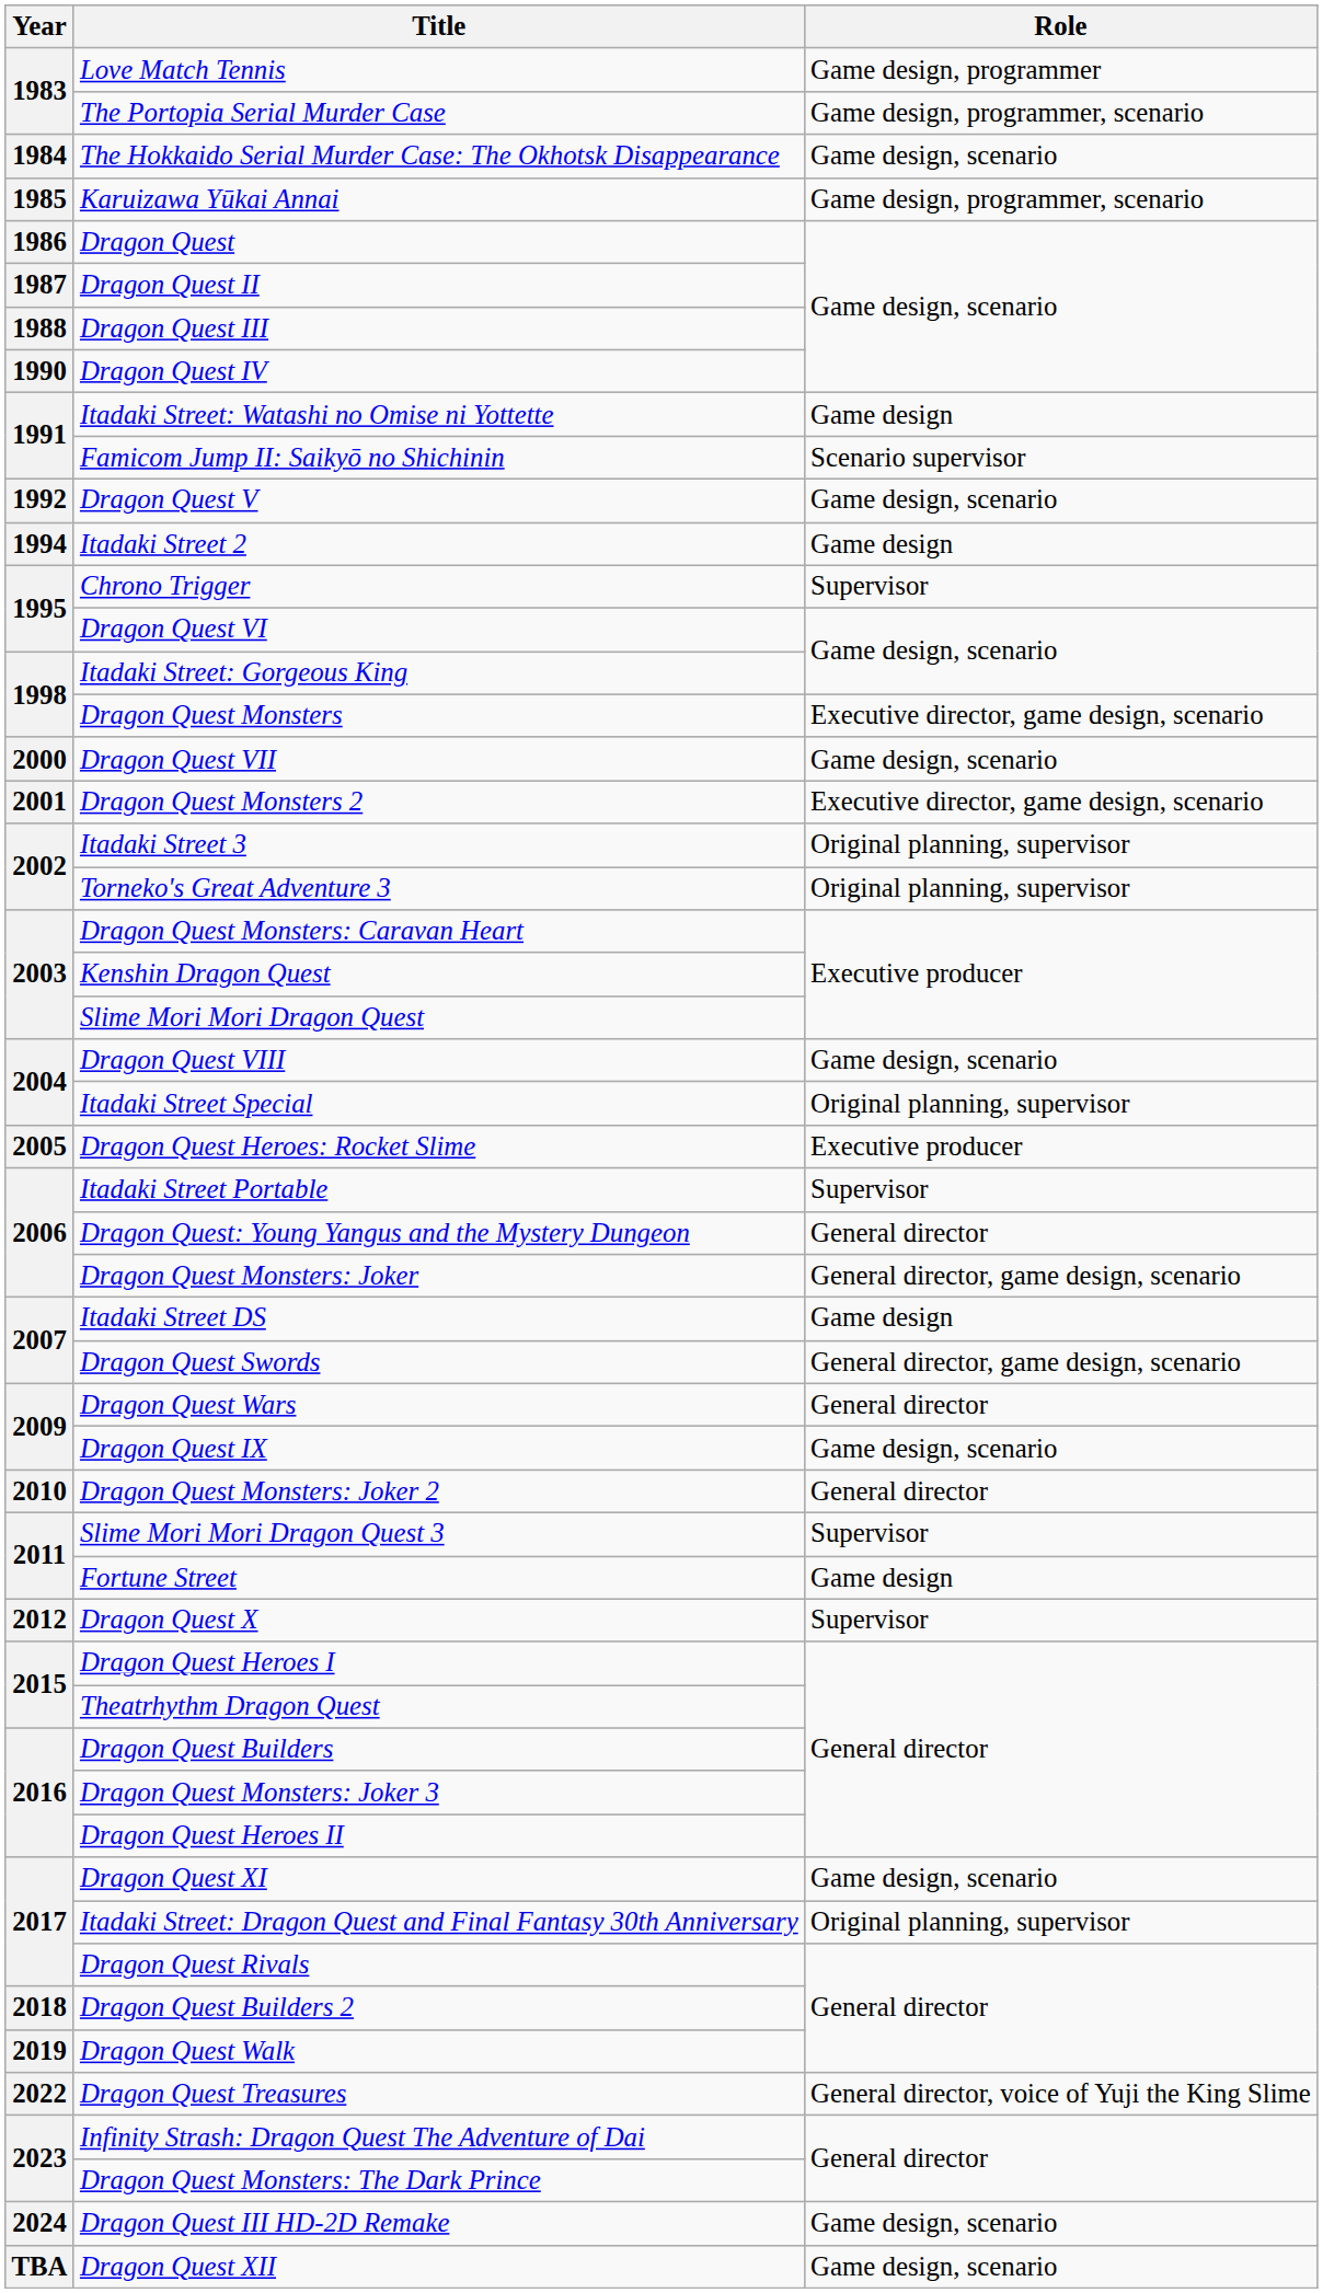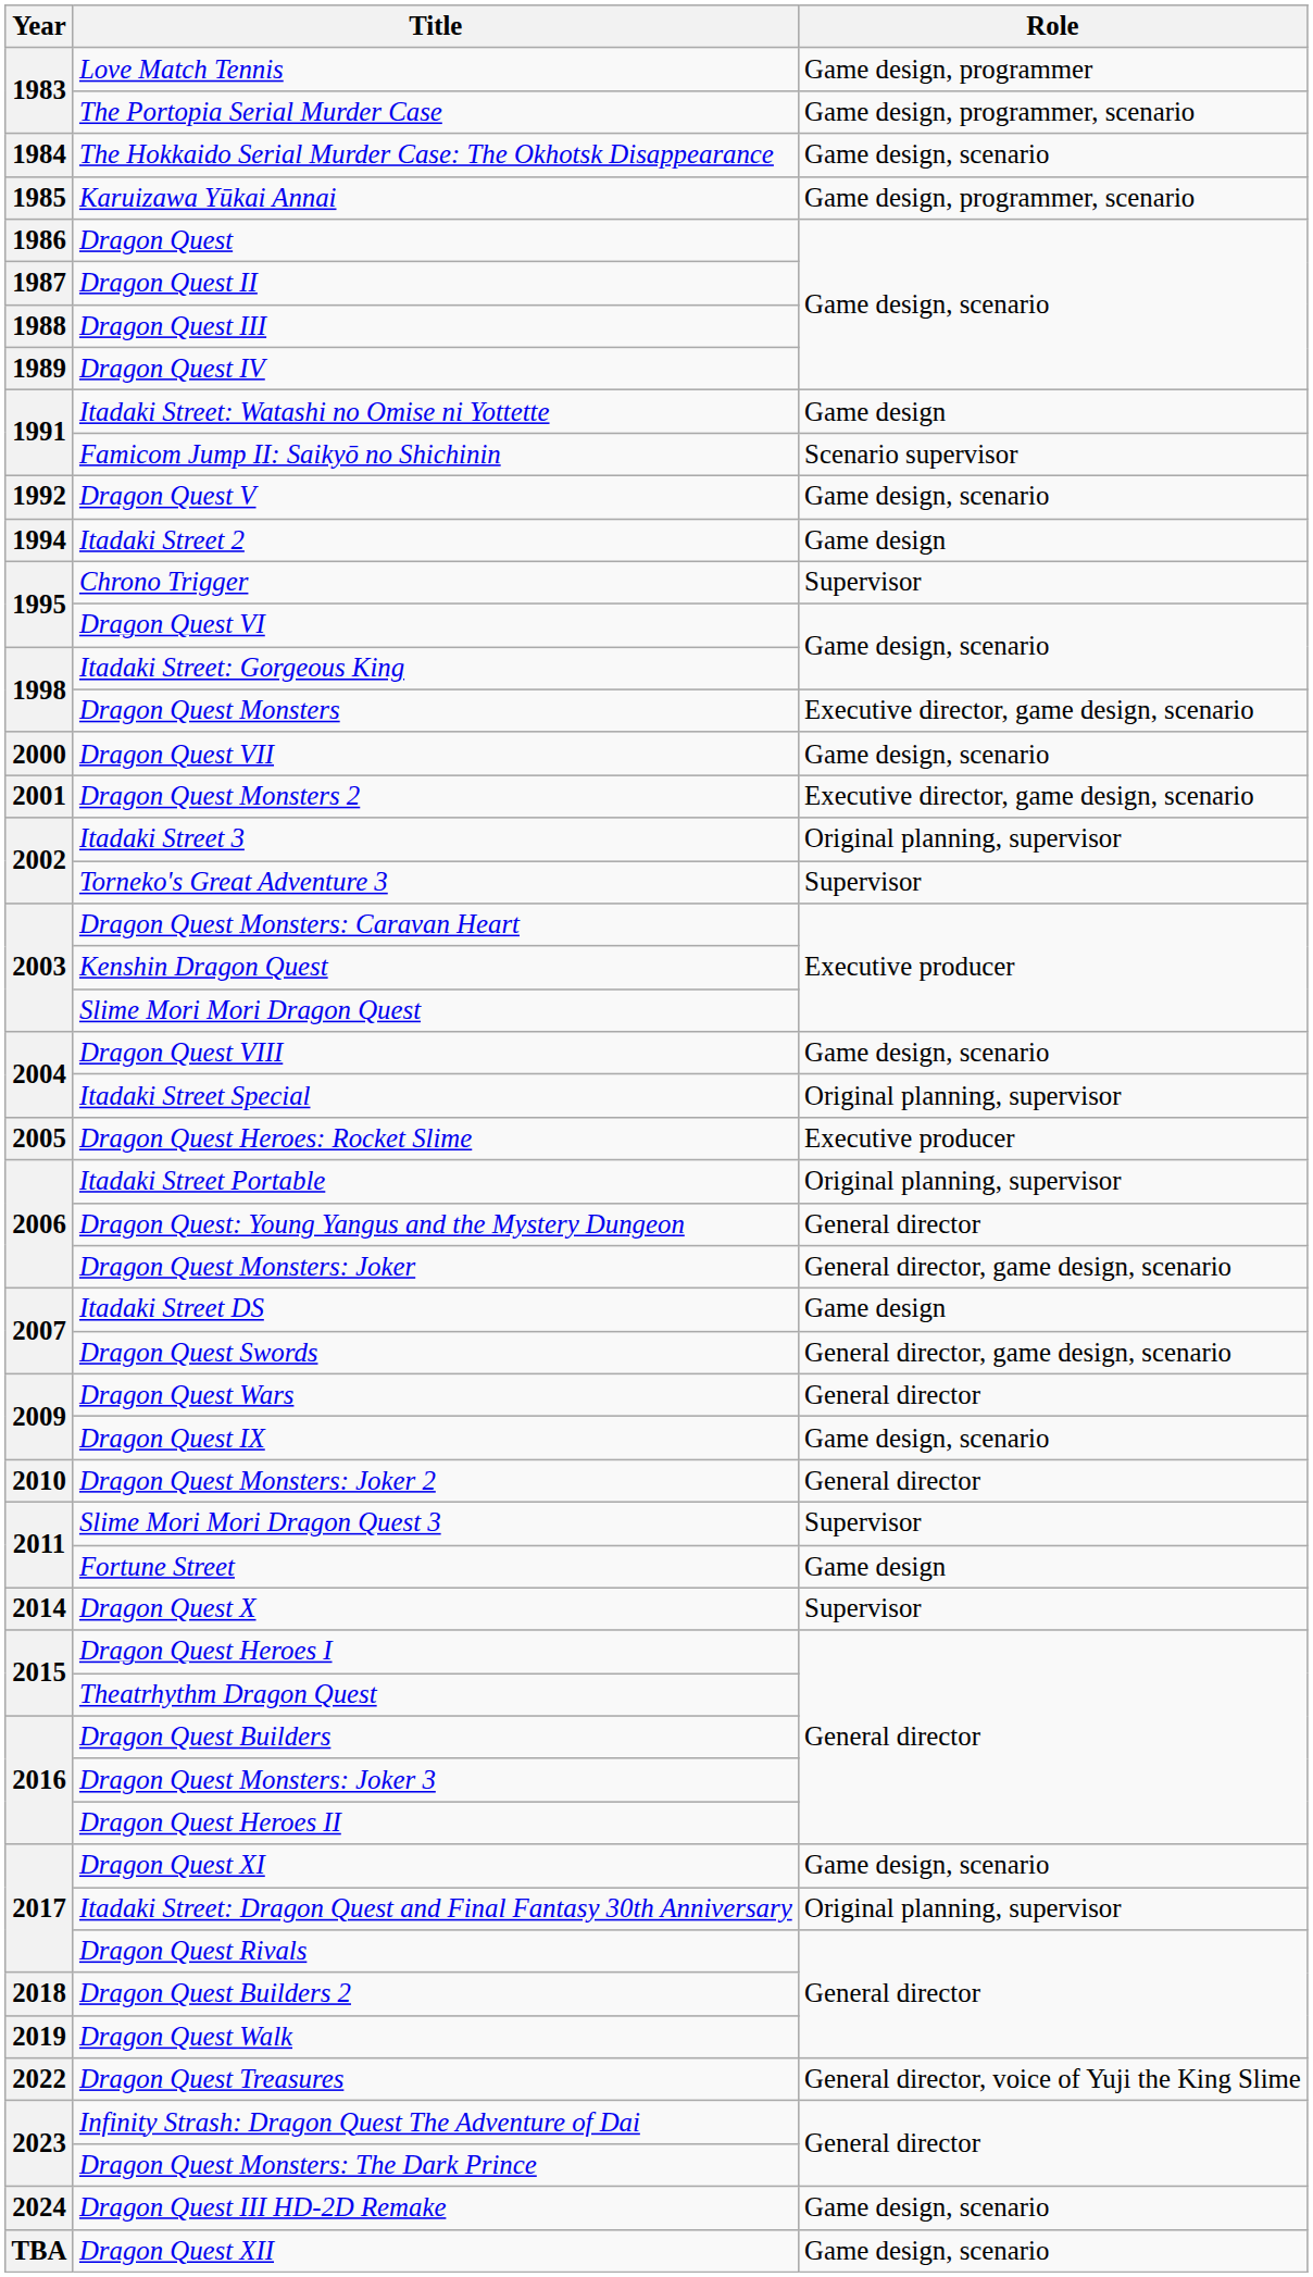 <table class="wikitable sortable">
 <tr>
 <th scope="col">Year</th>
 <th scope="col">Title</th>
 <th scope="col">Role</th>
 </tr>
 <tr>
 <th scope="row" rowspan="2">1983</th>
 <td><em><a href='#'>Love Match Tennis</a></em></td>
 <td>Game design, programmer</td>
 </tr>
 <tr>
 <td><em><a href='#'>The Portopia Serial Murder Case</a></em></td>
 <td>Game design, programmer, scenario</td>
 </tr>
 <tr>
 <th scope="row">1984</th>
 <td><em><a href='#'>The Hokkaido Serial Murder Case: The Okhotsk Disappearance</a></em></td>
 <td>Game design, scenario</td>
 </tr>
 <tr>
 <th scope="row">1985</th>
 <td><em><a href='#'>Karuizawa Yūkai Annai</a></em></td>
 <td>Game design, programmer, scenario</td>
 </tr>
 <tr>
 <th scope="row">1986</th>
 <td><em><a href='#'>Dragon Quest</a></em></td>
 <td rowspan="4">Game design, scenario</td>
 </tr>
 <tr>
 <th scope="row">1987</th>
 <td><em><a href='#'>Dragon Quest II</a></em></td>
 </tr>
 <tr>
 <th scope="row">1988</th>
 <td><em><a href='#'>Dragon Quest III</a></em></td>
 </tr>
 <tr>
-<th scope="row">1990</th>
+<th scope="row">1989</th>
 <td><em><a href='#'>Dragon Quest IV</a></em></td>
 </tr>
 <tr>
 <th scope="row" rowspan="2">1991</th>
 <td><em><a href='#'>Itadaki Street: Watashi no Omise ni Yottette</a></em></td>
 <td>Game design</td>
 </tr>
 <tr>
 <td><em><a href='#'>Famicom Jump II: Saikyō no Shichinin</a></em></td>
 <td>Scenario supervisor</td>
 </tr>
 <tr>
 <th scope="row">1992</th>
 <td><em><a href='#'>Dragon Quest V</a></em></td>
 <td>Game design, scenario</td>
 </tr>
 <tr>
 <th scope="row">1994</th>
 <td><em><a href='#'>Itadaki Street 2</a></em></td>
 <td>Game design</td>
 </tr>
 <tr>
 <th scope="row" rowspan="2">1995</th>
 <td><em><a href='#'>Chrono Trigger</a></em></td>
 <td>Supervisor</td>
 </tr>
 <tr>
 <td><em><a href='#'>Dragon Quest VI</a></em></td>
 <td rowspan="2">Game design, scenario</td>
 </tr>
 <tr>
 <th scope="row" rowspan="2">1998</th>
 <td><em><a href='#'>Itadaki Street: Gorgeous King</a></em></td>
 </tr>
 <tr>
 <td><em><a href='#'>Dragon Quest Monsters</a></em></td>
 <td>Executive director, game design, scenario</td>
 </tr>
 <tr>
 <th scope="row">2000</th>
 <td><em><a href='#'>Dragon Quest VII</a></em></td>
 <td>Game design, scenario</td>
 </tr>
 <tr>
 <th scope="row">2001</th>
 <td><em><a href='#'>Dragon Quest Monsters 2</a></em></td>
 <td>Executive director, game design, scenario</td>
 </tr>
 <tr>
 <th scope="row" rowspan="2">2002</th>
 <td><em><a href='#'>Itadaki Street 3</a></em></td>
 <td>Original planning, supervisor</td>
 </tr>
 <tr>
 <td><em><a href='#'>Torneko's Great Adventure 3</a></em></td>
-<td>Original planning, supervisor</td>
+<td>Supervisor</td>
 </tr>
 <tr>
 <th scope="row" rowspan="3">2003</th>
 <td><em><a href='#'>Dragon Quest Monsters: Caravan Heart</a></em></td>
 <td rowspan="3">Executive producer</td>
 </tr>
 <tr>
 <td><em><a href='#'>Kenshin Dragon Quest</a></em></td>
 </tr>
 <tr>
 <td><em><a href='#'>Slime Mori Mori Dragon Quest</a></em></td>
 </tr>
 <tr>
 <th scope="row" rowspan="2">2004</th>
 <td><em><a href='#'>Dragon Quest VIII</a></em></td>
 <td>Game design, scenario</td>
 </tr>
 <tr>
 <td><em><a href='#'>Itadaki Street Special</a></em></td>
 <td>Original planning, supervisor</td>
 </tr>
 <tr>
 <th scope="row">2005</th>
 <td><em><a href='#'>Dragon Quest Heroes: Rocket Slime</a></em></td>
 <td>Executive producer</td>
 </tr>
 <tr>
 <th scope="row" rowspan="3">2006</th>
 <td><em><a href='#'>Itadaki Street Portable</a></em></td>
-<td>Supervisor</td>
+<td>Original planning, supervisor</td>
 </tr>
 <tr>
 <td><em><a href='#'>Dragon Quest: Young Yangus and the Mystery Dungeon</a></em></td>
 <td>General director</td>
 </tr>
 <tr>
 <td><em><a href='#'>Dragon Quest Monsters: Joker</a></em></td>
 <td>General director, game design, scenario</td>
 </tr>
 <tr>
 <th scope="row" rowspan="2">2007</th>
 <td><em><a href='#'>Itadaki Street DS</a></em></td>
 <td>Game design</td>
 </tr>
 <tr>
 <td><em><a href='#'>Dragon Quest Swords</a></em></td>
 <td>General director, game design, scenario</td>
 </tr>
 <tr>
 <th scope="row" rowspan="2">2009</th>
 <td><em><a href='#'>Dragon Quest Wars</a></em></td>
 <td>General director</td>
 </tr>
 <tr>
 <td><em><a href='#'>Dragon Quest IX</a></em></td>
 <td>Game design, scenario</td>
 </tr>
 <tr>
 <th scope="row">2010</th>
 <td><em><a href='#'>Dragon Quest Monsters: Joker 2</a></em></td>
 <td>General director</td>
 </tr>
 <tr>
 <th scope="row" rowspan="2">2011</th>
 <td><em><a href='#'>Slime Mori Mori Dragon Quest 3</a></em></td>
 <td>Supervisor</td>
 </tr>
 <tr>
 <td><em><a href='#'>Fortune Street</a></em></td>
 <td>Game design</td>
 </tr>
 <tr>
-<th scope="row">2012</th>
+<th scope="row">2014</th>
 <td><em><a href='#'>Dragon Quest X</a></em></td>
 <td>Supervisor</td>
 </tr>
 <tr>
 <th scope="row" rowspan="2">2015</th>
 <td><em><a href='#'>Dragon Quest Heroes I</a></em></td>
 <td rowspan="5">General director</td>
 </tr>
 <tr>
 <td><em><a href='#'>Theatrhythm Dragon Quest</a></em></td>
 </tr>
 <tr>
 <th scope="row" rowspan="3">2016</th>
 <td><em><a href='#'>Dragon Quest Builders</a></em></td>
 </tr>
 <tr>
 <td><em><a href='#'>Dragon Quest Monsters: Joker 3</a></em></td>
 </tr>
 <tr>
 <td><em><a href='#'>Dragon Quest Heroes II</a></em></td>
 </tr>
 <tr>
 <th scope="row" rowspan="3">2017</th>
 <td><em><a href='#'>Dragon Quest XI</a></em></td>
 <td>Game design, scenario</td>
 </tr>
 <tr>
 <td><em><a href='#'>Itadaki Street: Dragon Quest and Final Fantasy 30th Anniversary</a></em></td>
 <td>Original planning, supervisor</td>
 </tr>
 <tr>
 <td><em><a href='#'>Dragon Quest Rivals</a></em></td>
 <td rowspan="3">General director</td>
 </tr>
 <tr>
 <th scope="row">2018</th>
 <td><em><a href='#'>Dragon Quest Builders 2</a></em></td>
 </tr>
 <tr>
 <th scope="row">2019</th>
 <td><em><a href='#'>Dragon Quest Walk</a></em></td>
 </tr>
 <tr>
 <th scope="row">2022</th>
 <td><em><a href='#'>Dragon Quest Treasures</a></em></td>
 <td>General director, voice of Yuji the King Slime</td>
 </tr>
 <tr>
 <th scope="row" rowspan="2">2023</th>
 <td><em><a href='#'>Infinity Strash: Dragon Quest The Adventure of Dai</a></em></td>
 <td rowspan="2">General director</td>
 </tr>
 <tr>
 <td><em><a href='#'>Dragon Quest Monsters: The Dark Prince</a></em></td>
 </tr>
 <tr>
 <th>2024</th>
 <td><a href='#'><em>Dragon Quest III HD-2D Remake</em></a></td>
 <td>Game design, scenario</td>
 </tr>
 <tr>
 <th scope="row">TBA</th>
 <td><em><a href='#'>Dragon Quest XII</a></em></td>
 <td>Game design, scenario</td>
 </tr>
 </table>
